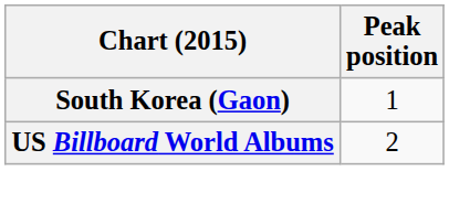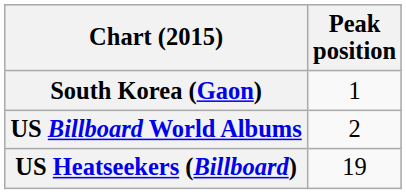 <table class="wikitable sortable plainrowheaders">
 <tr>
 <th>Chart (2015)</th>
 <th>Peak<br>position</th>
 </tr>
 <tr>
 <th scope="row">South Korea (<a href='#'>Gaon</a>)</th>
 <td align="center">1</td>
 </tr>
 <tr>
 <th scope="row">US <a href='#'><em>Billboard</em> World Albums</a></th>
 <td align="center">2</td>
 </tr>
+<tr>
+<th scope="row">US <a href='#'>Heatseekers</a> (<em><a href='#'>Billboard</a></em>)</th>
+<td align="center">19</td>
+</tr>
 </table>
